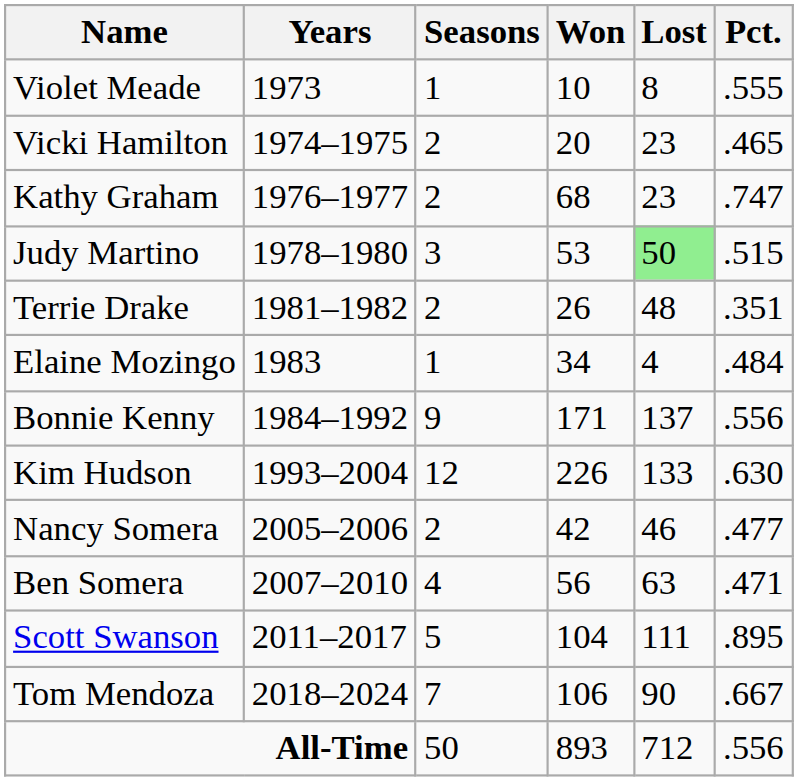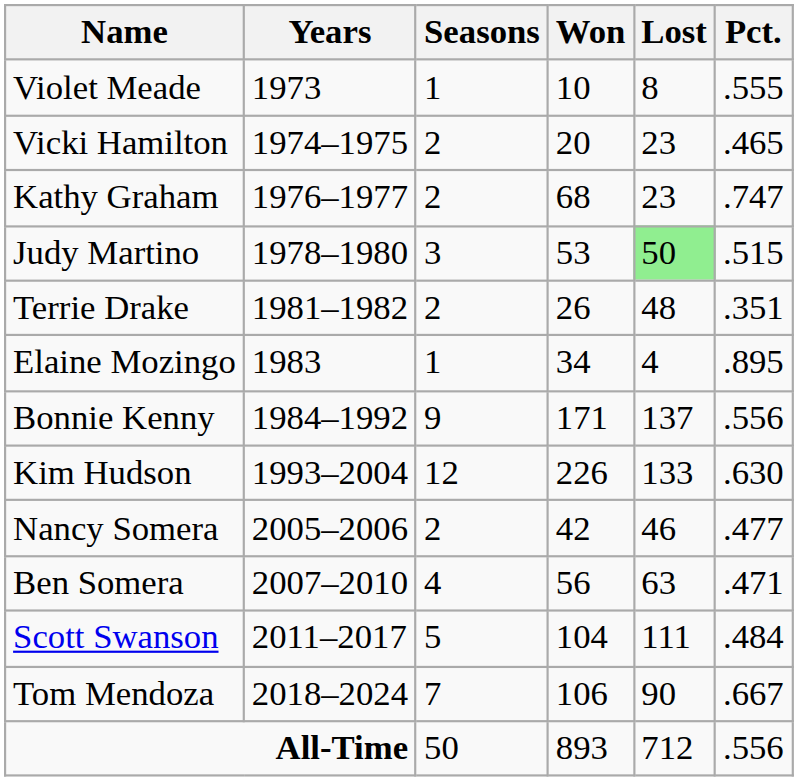 <table class="wikitable sortable">
 <tr>
 <th>Name</th>
 <th>Years</th>
 <th>Seasons</th>
 <th>Won</th>
 <th>Lost</th>
 <th>Pct.</th>
 </tr>
 <tr>
 <td>Violet Meade</td>
 <td>1973</td>
 <td>1</td>
 <td>10</td>
 <td>8</td>
 <td>.555</td>
 </tr>
 <tr>
 <td>Vicki Hamilton</td>
 <td>1974–1975</td>
 <td>2</td>
 <td>20</td>
 <td>23</td>
 <td>.465</td>
 </tr>
 <tr>
 <td>Kathy Graham</td>
 <td>1976–1977</td>
 <td>2</td>
 <td>68</td>
 <td>23</td>
 <td>.747</td>
 </tr>
 <tr>
 <td>Judy Martino</td>
 <td>1978–1980</td>
 <td>3</td>
 <td>53</td>
 <td style="background: lightgreen;">50</td>
 <td>.515</td>
 </tr>
 <tr>
 <td>Terrie Drake</td>
 <td>1981–1982</td>
 <td>2</td>
 <td>26</td>
 <td>48</td>
 <td>.351</td>
 </tr>
 <tr>
 <td>Elaine Mozingo</td>
 <td>1983</td>
 <td>1</td>
 <td>34</td>
 <td>4</td>
-<td>.484</td>
+<td>.895</td>
 </tr>
 <tr>
 <td>Bonnie Kenny</td>
 <td>1984–1992</td>
 <td>9</td>
 <td>171</td>
 <td>137</td>
 <td>.556</td>
 </tr>
 <tr>
 <td>Kim Hudson</td>
 <td>1993–2004</td>
 <td>12</td>
 <td>226</td>
 <td>133</td>
 <td>.630</td>
 </tr>
 <tr>
 <td>Nancy Somera</td>
 <td>2005–2006</td>
 <td>2</td>
 <td>42</td>
 <td>46</td>
 <td>.477</td>
 </tr>
 <tr>
 <td>Ben Somera</td>
 <td>2007–2010</td>
 <td>4</td>
 <td>56</td>
 <td>63</td>
 <td>.471</td>
 </tr>
 <tr>
 <td><a href='#'>Scott Swanson</a></td>
 <td>2011–2017</td>
 <td>5</td>
 <td>104</td>
 <td>111</td>
-<td>.895</td>
+<td>.484</td>
 </tr>
 <tr>
 <td>Tom Mendoza</td>
 <td>2018–2024</td>
 <td>7</td>
 <td>106</td>
 <td>90</td>
 <td>.667</td>
 </tr>
 <tr class="sortbottom">
 <td colspan="2" align="right"><strong>All-Time</strong></td>
 <td>50</td>
 <td>893</td>
 <td>712</td>
 <td>.556</td>
 </tr>
 </table>
